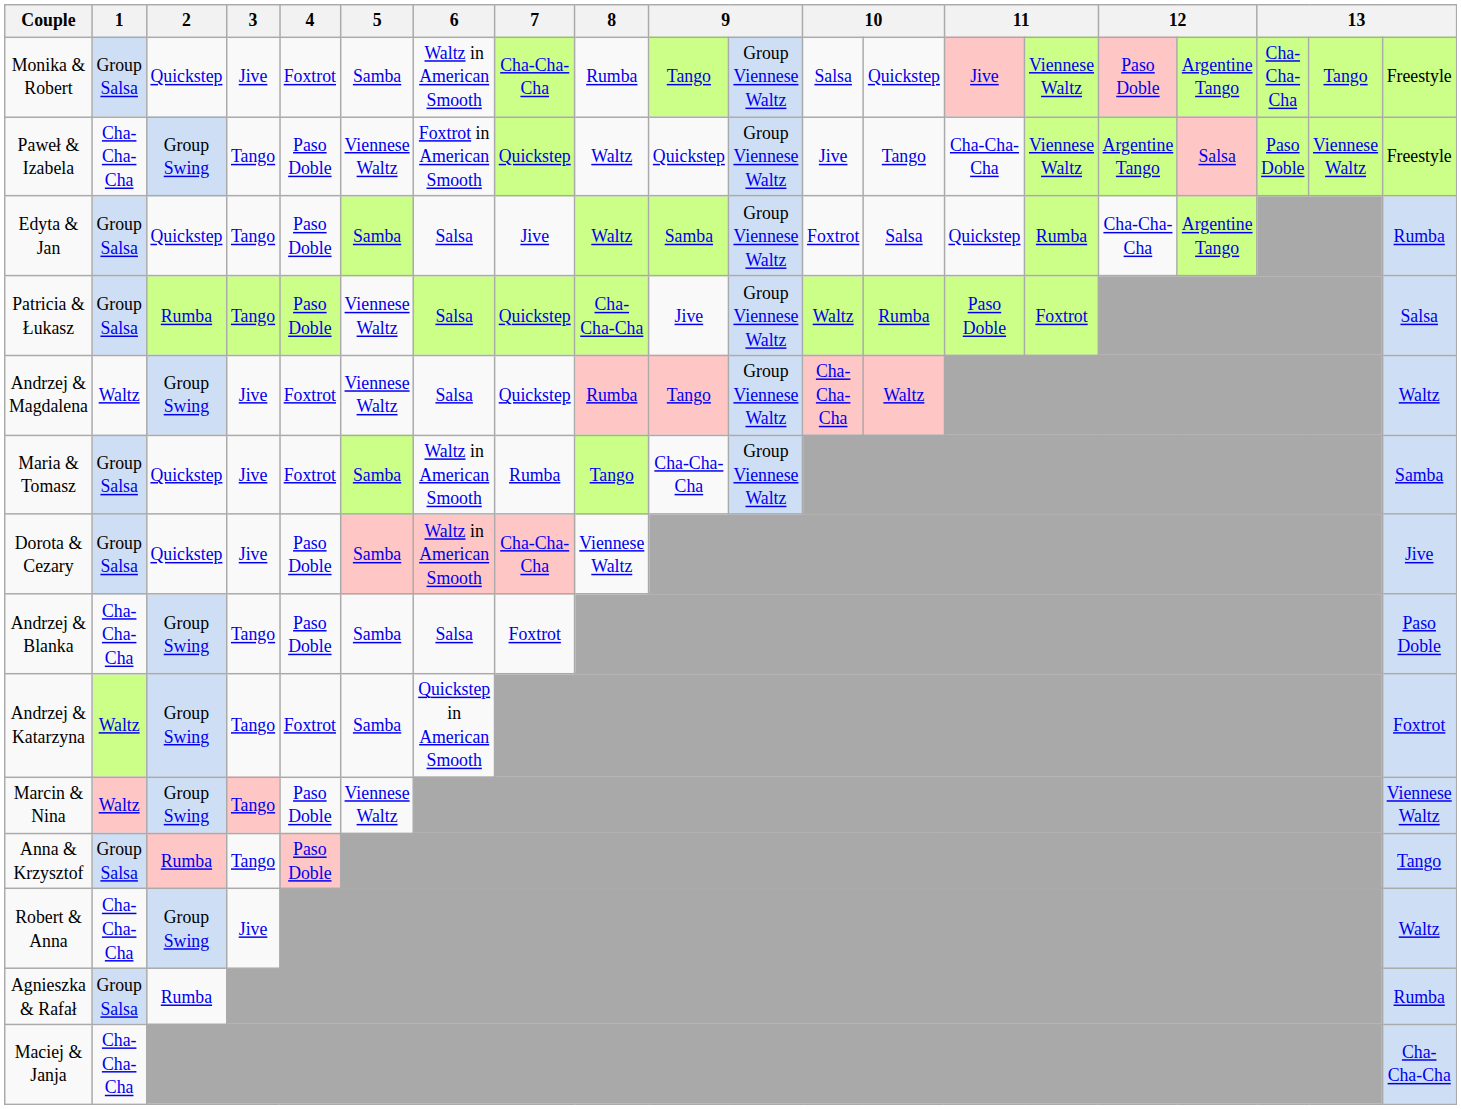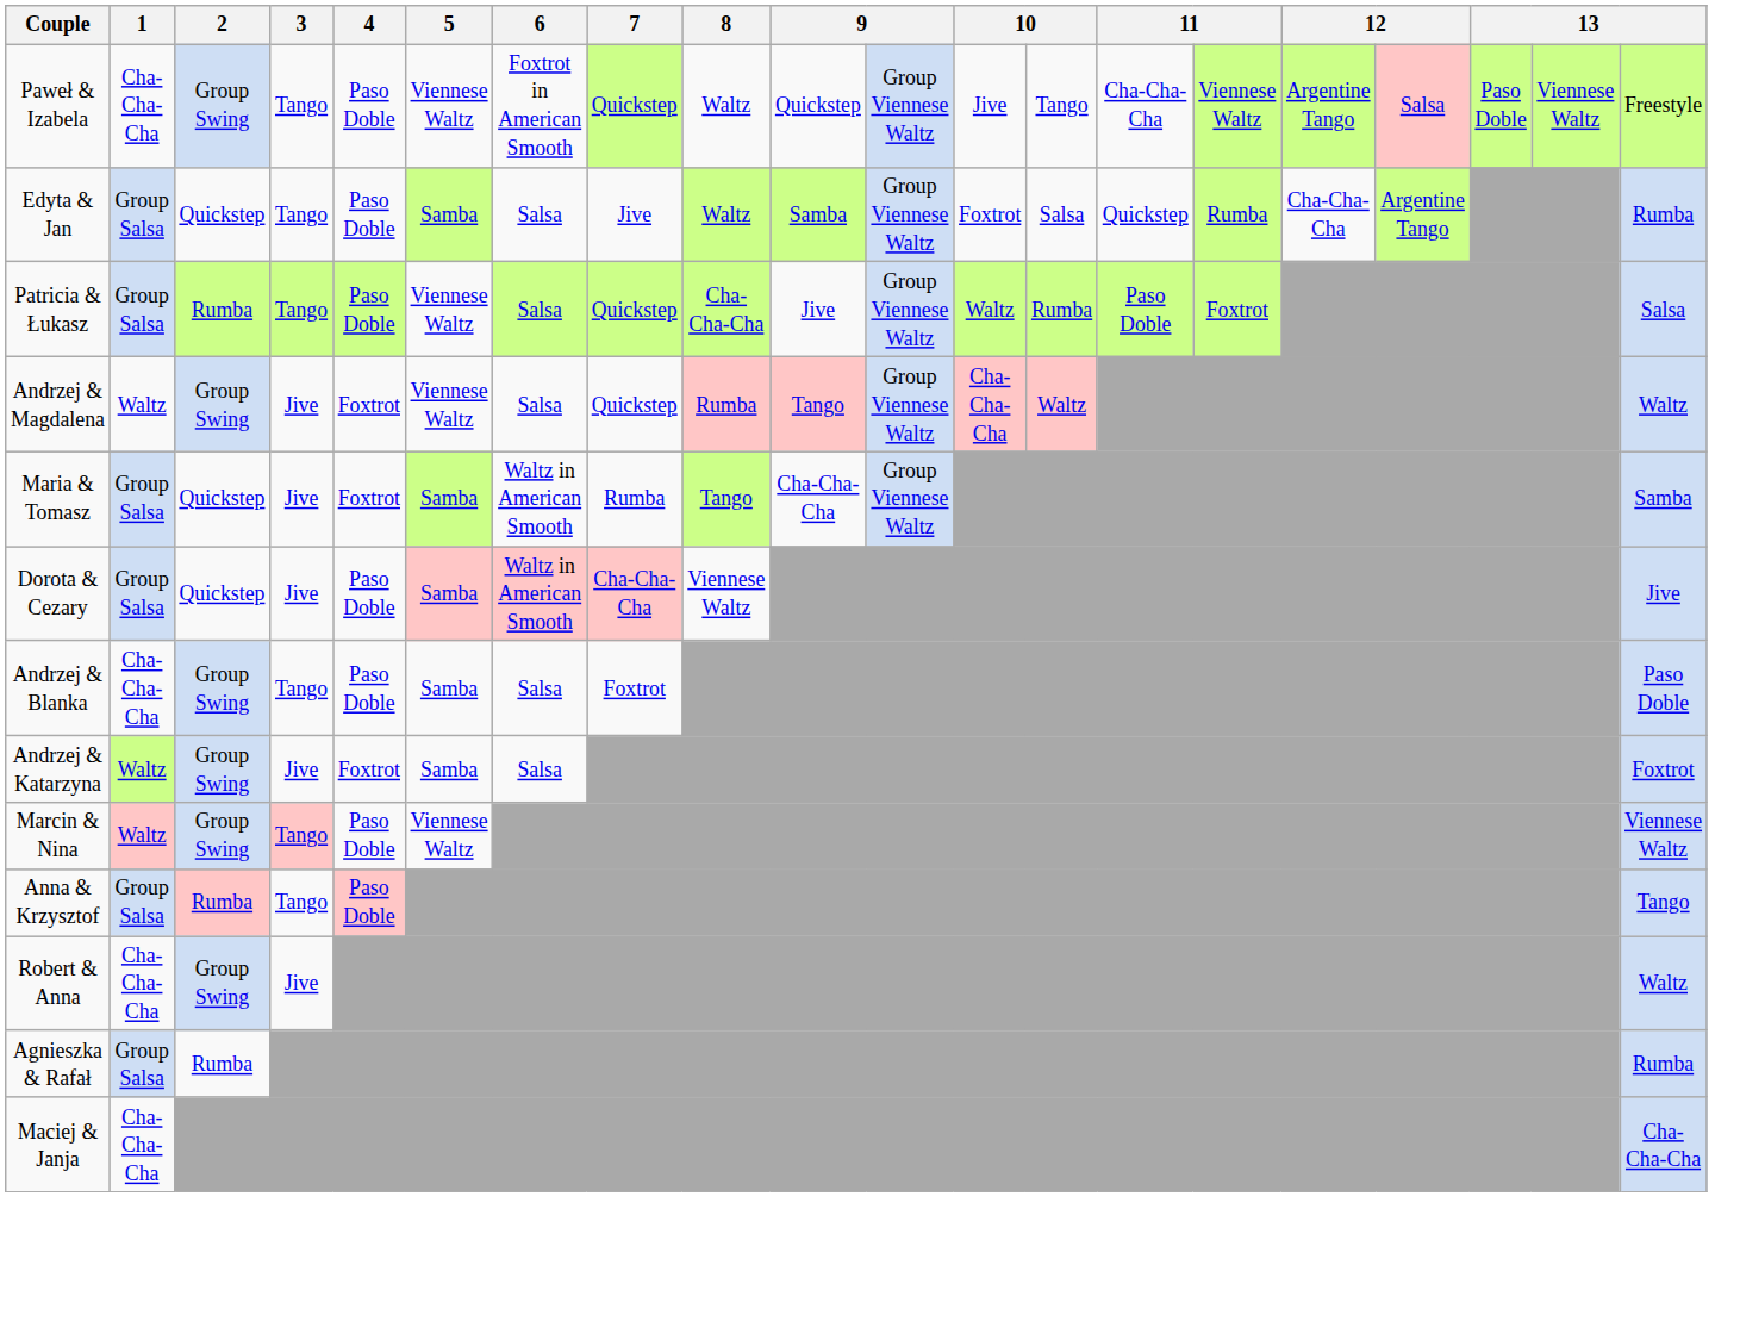 <table class="wikitable" style="text-align:center; font-size:75%; line-height:16px">
 <tr>
 <th>Couple</th>
 <th>1</th>
 <th>2</th>
 <th>3</th>
 <th>4</th>
 <th>5</th>
 <th>6</th>
 <th>7</th>
 <th>8</th>
 <th colspan=2>9</th>
 <th colspan=2>10</th>
 <th colspan=2>11</th>
 <th colspan=2>12</th>
 <th colspan=3>13</th>
-</tr>
-<tr>
-<td style="text-align:center;">Monika & Robert</td>
-<td style="background:#CEDEF4;text-align:center;">Group <a href='#'>Salsa</a></td>
-<td style="text-align:center;"><a href='#'>Quickstep</a></td>
-<td style="text-align:center;"><a href='#'>Jive</a></td>
-<td style="text-align:center;"><a href='#'>Foxtrot</a></td>
-<td style="text-align:center;"><a href='#'>Samba</a></td>
-<td style="text-align:center;"><a href='#'>Waltz</a> in <a href='#'>American Smooth</a></td>
-<td style="background:#ccff88;text-align:center;"><a href='#'>Cha-Cha-Cha</a></td>
-<td style="text-align:center;"><a href='#'>Rumba</a></td>
-<td style="background:#ccff88;text-align:center;"><a href='#'>Tango</a></td>
-<td style="background:#CEDEF4;text-align:center;">Group <a href='#'>Viennese Waltz</a></td>
-<td style="text-align:center;"><a href='#'>Salsa</a></td>
-<td style="text-align:center;"><a href='#'>Quickstep</a></td>
-<td style="background:#ffc6c6;text-align:center;"><a href='#'>Jive</a></td>
-<td style="background:#ccff88;text-align:center;"><a href='#'>Viennese Waltz</a></td>
-<td style="background:#ffc6c6;text-align:center;"><a href='#'>Paso Doble</a></td>
-<td style="background:#ccff88;text-align:center;"><a href='#'>Argentine Tango</a></td>
-<td style="background:#ccff88;text-align:center;"><a href='#'>Cha-Cha-Cha</a></td>
-<td style="background:#ccff88;text-align:center;"><a href='#'>Tango</a></td>
-<td style="background:#ccff88;text-align:center;">Freestyle</td>
 </tr>
 <tr>
 <td style="text-align:center;">Paweł & Izabela</td>
 <td style="text-align:center;"><a href='#'>Cha-Cha-Cha</a></td>
 <td style="background:#CEDEF4;text-align:center;">Group <a href='#'>Swing</a></td>
 <td style="text-align:center;"><a href='#'>Tango</a></td>
 <td style="text-align:center;"><a href='#'>Paso Doble</a></td>
 <td style="text-align:center;"><a href='#'>Viennese Waltz</a></td>
 <td style="text-align:center;"><a href='#'>Foxtrot</a> in <a href='#'>American Smooth</a></td>
 <td style="background:#ccff88;text-align:center;"><a href='#'>Quickstep</a></td>
 <td style="text-align:center;"><a href='#'>Waltz</a></td>
 <td style="text-align:center;"><a href='#'>Quickstep</a></td>
 <td style="background:#CEDEF4;text-align:center;">Group <a href='#'>Viennese Waltz</a></td>
 <td style="text-align:center;"><a href='#'>Jive</a></td>
 <td style="text-align:center;"><a href='#'>Tango</a></td>
 <td style="text-align:center;"><a href='#'>Cha-Cha-Cha</a></td>
 <td style="background:#ccff88;text-align:center;"><a href='#'>Viennese Waltz</a></td>
 <td style="background:#ccff88;text-align:center;"><a href='#'>Argentine Tango</a></td>
 <td style="background:#ffc6c6;text-align:center;"><a href='#'>Salsa</a></td>
 <td style="background:#ccff88;text-align:center;"><a href='#'>Paso Doble</a></td>
 <td style="background:#ccff88;text-align:center;"><a href='#'>Viennese Waltz</a></td>
 <td style="background:#ccff88;text-align:center;">Freestyle</td>
 </tr>
 <tr>
 <td style="text-align:center;">Edyta & Jan</td>
 <td style="background:#CEDEF4;text-align:center;">Group <a href='#'>Salsa</a></td>
 <td style="text-align:center;"><a href='#'>Quickstep</a></td>
 <td style="text-align:center;"><a href='#'>Tango</a></td>
 <td style="text-align:center;"><a href='#'>Paso Doble</a></td>
 <td style="background:#ccff88;text-align:center;"><a href='#'>Samba</a></td>
 <td style="text-align:center;"><a href='#'>Salsa</a></td>
 <td style="text-align:center;"><a href='#'>Jive</a></td>
 <td style="background:#ccff88;text-align:center;"><a href='#'>Waltz</a></td>
 <td style="background:#ccff88;text-align:center;"><a href='#'>Samba</a></td>
 <td style="background:#CEDEF4;text-align:center;">Group <a href='#'>Viennese Waltz</a></td>
 <td style="text-align:center;"><a href='#'>Foxtrot</a></td>
 <td style="text-align:center;"><a href='#'>Salsa</a></td>
 <td style="text-align:center;"><a href='#'>Quickstep</a></td>
 <td style="background:#ccff88;text-align:center;"><a href='#'>Rumba</a></td>
 <td style="text-align:center;"><a href='#'>Cha-Cha-Cha</a></td>
 <td style="background:#ccff88;text-align:center;"><a href='#'>Argentine Tango</a></td>
 <td style="background:darkgrey" colspan="2"></td>
 <td style="background:#CEDEF4;text-align:center;"><a href='#'>Rumba</a></td>
 </tr>
 <tr>
 <td style="text-align:center;">Patricia & Łukasz</td>
 <td style="background:#CEDEF4;text-align:center;">Group <a href='#'>Salsa</a></td>
 <td style="background:#ccff88;text-align:center;"><a href='#'>Rumba</a></td>
 <td style="background:#ccff88;text-align:center;"><a href='#'>Tango</a></td>
 <td style="background:#ccff88;text-align:center;"><a href='#'>Paso Doble</a></td>
 <td style="text-align:center;"><a href='#'>Viennese Waltz</a></td>
 <td style="background:#ccff88;text-align:center;"><a href='#'>Salsa</a></td>
 <td style="background:#ccff88;text-align:center;"><a href='#'>Quickstep</a></td>
 <td style="background:#ccff88;text-align:center;"><a href='#'>Cha-Cha-Cha</a></td>
 <td style="text-align:center;"><a href='#'>Jive</a></td>
 <td style="background:#CEDEF4;text-align:center;">Group <a href='#'>Viennese Waltz</a></td>
 <td style="background:#ccff88;text-align:center;"><a href='#'>Waltz</a></td>
 <td style="background:#ccff88;text-align:center;"><a href='#'>Rumba</a></td>
 <td style="background:#ccff88;text-align:center;"><a href='#'>Paso Doble</a></td>
 <td style="background:#ccff88;text-align:center;"><a href='#'>Foxtrot</a></td>
 <td style="background:darkgrey" colspan="4"></td>
 <td style="background:#CEDEF4;text-align:center;"><a href='#'>Salsa</a></td>
 </tr>
 <tr>
 <td style="text-align:center;">Andrzej & Magdalena</td>
 <td style="text-align:center;"><a href='#'>Waltz</a></td>
 <td style="background:#CEDEF4;text-align:center;">Group <a href='#'>Swing</a></td>
 <td style="text-align:center;"><a href='#'>Jive</a></td>
 <td style="text-align:center;"><a href='#'>Foxtrot</a></td>
 <td style="text-align:center;"><a href='#'>Viennese Waltz</a></td>
 <td style="text-align:center;"><a href='#'>Salsa</a></td>
 <td style="text-align:center;"><a href='#'>Quickstep</a></td>
 <td style="background:#ffc6c6;text-align:center;"><a href='#'>Rumba</a></td>
 <td style="background:#ffc6c6;text-align:center;"><a href='#'>Tango</a></td>
 <td style="background:#CEDEF4;text-align:center;">Group <a href='#'>Viennese Waltz</a></td>
 <td style="background:#ffc6c6;text-align:center;"><a href='#'>Cha-Cha-Cha</a></td>
 <td style="background:#ffc6c6;text-align:center;"><a href='#'>Waltz</a></td>
 <td style="background:darkgrey" colspan="6"></td>
 <td style="background:#CEDEF4;text-align:center;"><a href='#'>Waltz</a></td>
 </tr>
 <tr>
 <td style="text-align:center;">Maria & Tomasz</td>
 <td style="background:#CEDEF4;text-align:center;">Group <a href='#'>Salsa</a></td>
 <td style="text-align:center;"><a href='#'>Quickstep</a></td>
 <td style="text-align:center;"><a href='#'>Jive</a></td>
 <td style="text-align:center;"><a href='#'>Foxtrot</a></td>
 <td style="background:#ccff88;text-align:center;"><a href='#'>Samba</a></td>
 <td style="text-align:center;"><a href='#'>Waltz</a> in <a href='#'>American Smooth</a></td>
 <td style="text-align:center;"><a href='#'>Rumba</a></td>
 <td style="background:#ccff88;text-align:center;"><a href='#'>Tango</a></td>
 <td style="text-align:center;"><a href='#'>Cha-Cha-Cha</a></td>
 <td style="background:#CEDEF4;text-align:center;">Group <a href='#'>Viennese Waltz</a></td>
 <td style="background:darkgrey" colspan="8"></td>
 <td style="background:#CEDEF4;text-align:center;"><a href='#'>Samba</a></td>
 </tr>
 <tr>
 <td style="text-align:center;">Dorota & Cezary</td>
 <td style="background:#CEDEF4;text-align:center;">Group <a href='#'>Salsa</a></td>
 <td style="text-align:center;"><a href='#'>Quickstep</a></td>
 <td style="text-align:center;"><a href='#'>Jive</a></td>
 <td style="text-align:center;"><a href='#'>Paso Doble</a></td>
 <td style="background:#ffc6c6;text-align:center;"><a href='#'>Samba</a></td>
 <td style="background:#ffc6c6;text-align:center;"><a href='#'>Waltz</a> in <a href='#'>American Smooth</a></td>
 <td style="background:#ffc6c6;text-align:center;"><a href='#'>Cha-Cha-Cha</a></td>
 <td style="text-align:center;"><a href='#'>Viennese Waltz</a></td>
 <td style="background:darkgrey" colspan="10"></td>
 <td style="background:#CEDEF4;text-align:center;"><a href='#'>Jive</a></td>
 </tr>
 <tr>
 <td style="text-align:center;">Andrzej & Blanka</td>
 <td style="text-align:center;"><a href='#'>Cha-Cha-Cha</a></td>
 <td style="background:#CEDEF4;text-align:center;">Group <a href='#'>Swing</a></td>
 <td style="text-align:center;"><a href='#'>Tango</a></td>
 <td style="text-align:center;"><a href='#'>Paso Doble</a></td>
 <td style="text-align:center;"><a href='#'>Samba</a></td>
 <td style="text-align:center;"><a href='#'>Salsa</a></td>
 <td style="text-align:center;"><a href='#'>Foxtrot</a></td>
 <td style="background:darkgrey" colspan="11"></td>
 <td style="background:#CEDEF4;text-align:center;"><a href='#'>Paso Doble</a></td>
 </tr>
 <tr>
 <td style="text-align:center;">Andrzej & Katarzyna</td>
 <td style="background:#ccff88;text-align:center;"><a href='#'>Waltz</a></td>
 <td style="background:#CEDEF4;text-align:center;">Group <a href='#'>Swing</a></td>
-<td style="text-align:center;"><a href='#'>Tango</a></td>
+<td style="text-align:center;"><a href='#'>Jive</a></td>
 <td style="text-align:center;"><a href='#'>Foxtrot</a></td>
 <td style="text-align:center;"><a href='#'>Samba</a></td>
-<td style="text-align:center;"><a href='#'>Quickstep</a> in <a href='#'>American Smooth</a></td>
+<td style="text-align:center;"><a href='#'>Salsa</a></td>
 <td style="background:darkgrey" colspan="12"></td>
 <td style="background:#CEDEF4;text-align:center;"><a href='#'>Foxtrot</a></td>
 </tr>
 <tr>
 <td style="text-align:center;">Marcin & Nina</td>
 <td style="background:#ffc6c6;text-align:center;"><a href='#'>Waltz</a></td>
 <td style="background:#CEDEF4;text-align:center;">Group <a href='#'>Swing</a></td>
 <td style="background:#ffc6c6;text-align:center;"><a href='#'>Tango</a></td>
 <td style="text-align:center;"><a href='#'>Paso Doble</a></td>
 <td style="text-align:center;"><a href='#'>Viennese Waltz</a></td>
 <td style="background:darkgrey" colspan="13"></td>
 <td style="background:#CEDEF4;text-align:center;"><a href='#'>Viennese Waltz</a></td>
 </tr>
 <tr>
 <td style="text-align:center;">Anna & Krzysztof</td>
 <td style="background:#CEDEF4;text-align:center;">Group <a href='#'>Salsa</a></td>
 <td style="background:#ffc6c6;text-align:center;"><a href='#'>Rumba</a></td>
 <td style="text-align:center;"><a href='#'>Tango</a></td>
 <td style="background:#ffc6c6;text-align:center;"><a href='#'>Paso Doble</a></td>
 <td style="background:darkgrey" colspan="14"></td>
 <td style="background:#CEDEF4;text-align:center;"><a href='#'>Tango</a></td>
 </tr>
 <tr>
 <td style="text-align:center;">Robert & Anna</td>
 <td style="text-align:center;"><a href='#'>Cha-Cha-Cha</a></td>
 <td style="background:#CEDEF4;text-align:center;">Group <a href='#'>Swing</a></td>
 <td style="text-align:center;"><a href='#'>Jive</a></td>
 <td style="background:darkgrey" colspan="15"></td>
 <td style="background:#CEDEF4;text-align:center;"><a href='#'>Waltz</a></td>
 </tr>
 <tr>
 <td style="text-align:center;">Agnieszka & Rafał</td>
 <td style="background:#CEDEF4;text-align:center;">Group <a href='#'>Salsa</a></td>
 <td style="text-align:center;"><a href='#'>Rumba</a></td>
 <td style="background:darkgrey" colspan="16"></td>
 <td style="background:#CEDEF4;text-align:center;"><a href='#'>Rumba</a></td>
 </tr>
 <tr>
 <td style="text-align:center;">Maciej & Janja</td>
 <td style="text-align:center;"><a href='#'>Cha-Cha-Cha</a></td>
 <td style="background:darkgrey" colspan="17"></td>
 <td style="background:#CEDEF4;text-align:center;"><a href='#'>Cha-Cha-Cha</a></td>
 </tr>
 </table>
